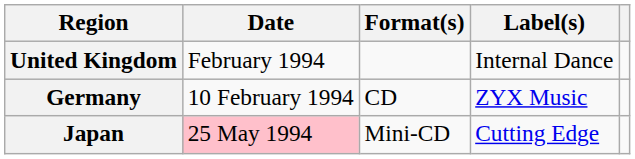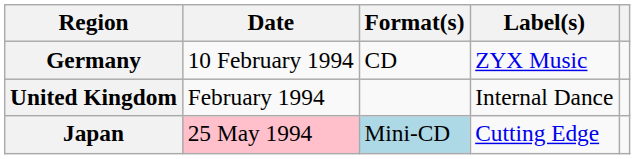 <table class="wikitable plainrowheaders">
 <tr>
 <th scope="col">Region</th>
 <th scope="col">Date</th>
 <th scope="col">Format(s)</th>
 <th scope="col">Label(s)</th>
 <th scope="col"></th>
 </tr>
 <tr>
+<th scope="row">Germany</th>
+<td>10 February 1994</td>
+<td>CD</td>
+<td><a href='#'>ZYX Music</a></td>
+<td></td>
+</tr>
+<tr>
 <th scope="row">United Kingdom</th>
 <td>February 1994</td>
 <td></td>
 <td>Internal Dance</td>
 <td></td>
 </tr>
 <tr>
-<th scope="row">Germany</th>
-<td>10 February 1994</td>
-<td>CD</td>
-<td><a href='#'>ZYX Music</a></td>
-<td></td>
-</tr>
-<tr>
 <th scope="row">Japan</th>
 <td style="background: pink;">25 May 1994</td>
-<td>Mini-CD</td>
+<td style="background: lightblue;">Mini-CD</td>
 <td><a href='#'>Cutting Edge</a></td>
 <td></td>
 </tr>
 </table>
